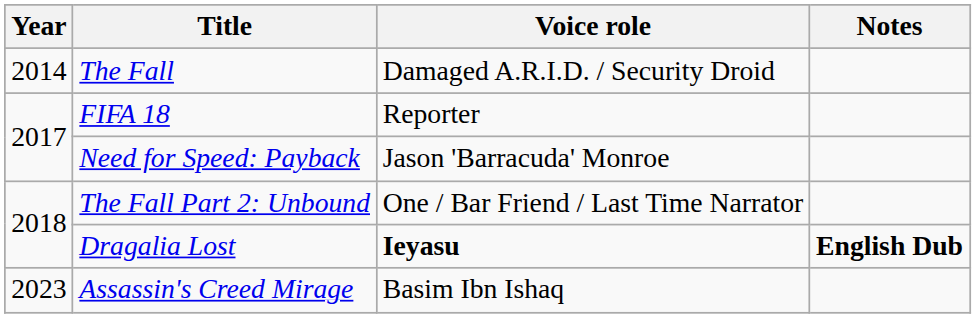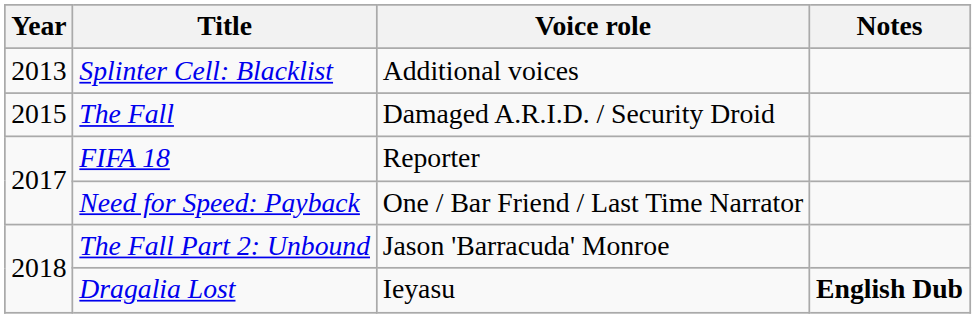 <table class="wikitable">
 <tr>
 <th>Year</th>
 <th>Title</th>
 <th>Voice role</th>
 <th>Notes</th>
 </tr>
 <tr>
-<td>2014</td>
+<td>2013</td>
+<td><em><a href='#'>Splinter Cell: Blacklist</a></em></td>
+<td>Additional voices</td>
+<td></td>
+</tr>
+<tr>
+<td>2015</td>
 <td><em><a href='#'>The Fall</a></em></td>
 <td>Damaged A.R.I.D. / Security Droid</td>
 <td></td>
 </tr>
 <tr>
 <td rowspan="2">2017</td>
 <td><em><a href='#'>FIFA 18</a></em></td>
 <td>Reporter</td>
 <td></td>
 </tr>
 <tr>
 <td><em><a href='#'>Need for Speed: Payback</a></em></td>
-<td>Jason 'Barracuda' Monroe</td>
+<td>One / Bar Friend / Last Time Narrator</td>
 <td></td>
 </tr>
 <tr>
 <td rowspan="2">2018</td>
 <td><em><a href='#'>The Fall Part 2: Unbound</a></em></td>
-<td>One / Bar Friend / Last Time Narrator</td>
+<td>Jason 'Barracuda' Monroe</td>
 <td></td>
 </tr>
 <tr>
 <td><em><a href='#'>Dragalia Lost</a></em></td>
-<td><strong>Ieyasu</strong></td>
+<td>Ieyasu</td>
 <td><strong>English Dub</strong></td>
 </tr>
-<tr>
-<td>2023</td>
-<td><em><a href='#'>Assassin's Creed Mirage</a></em></td>
-<td>Basim Ibn Ishaq</td>
-<td></td>
-</tr>
 </table>
